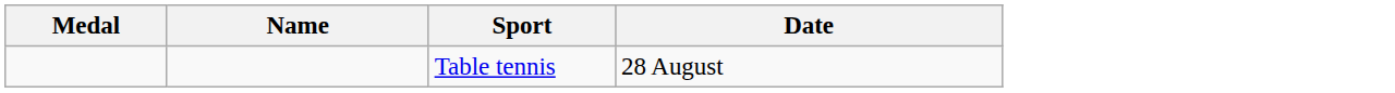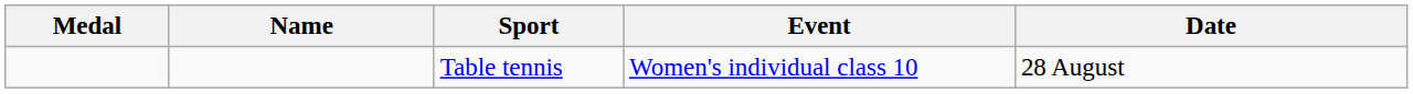 <table class="wikitable sortable" style="font-size:95%">
 <tr>
 <th style="width:6em">Medal</th>
 <th style="width:10em">Name</th>
 <th style="width:7em">Sport</th>
+<th style="width:15em">Event</th>
 <th style="width:15em">Date</th>
 </tr>
 <tr>
 <td></td>
 <td></td>
 <td><a href='#'>Table tennis</a></td>
+<td><a href='#'>Women's individual class 10</a></td>
 <td>28 August</td>
 </tr>
 </table>
